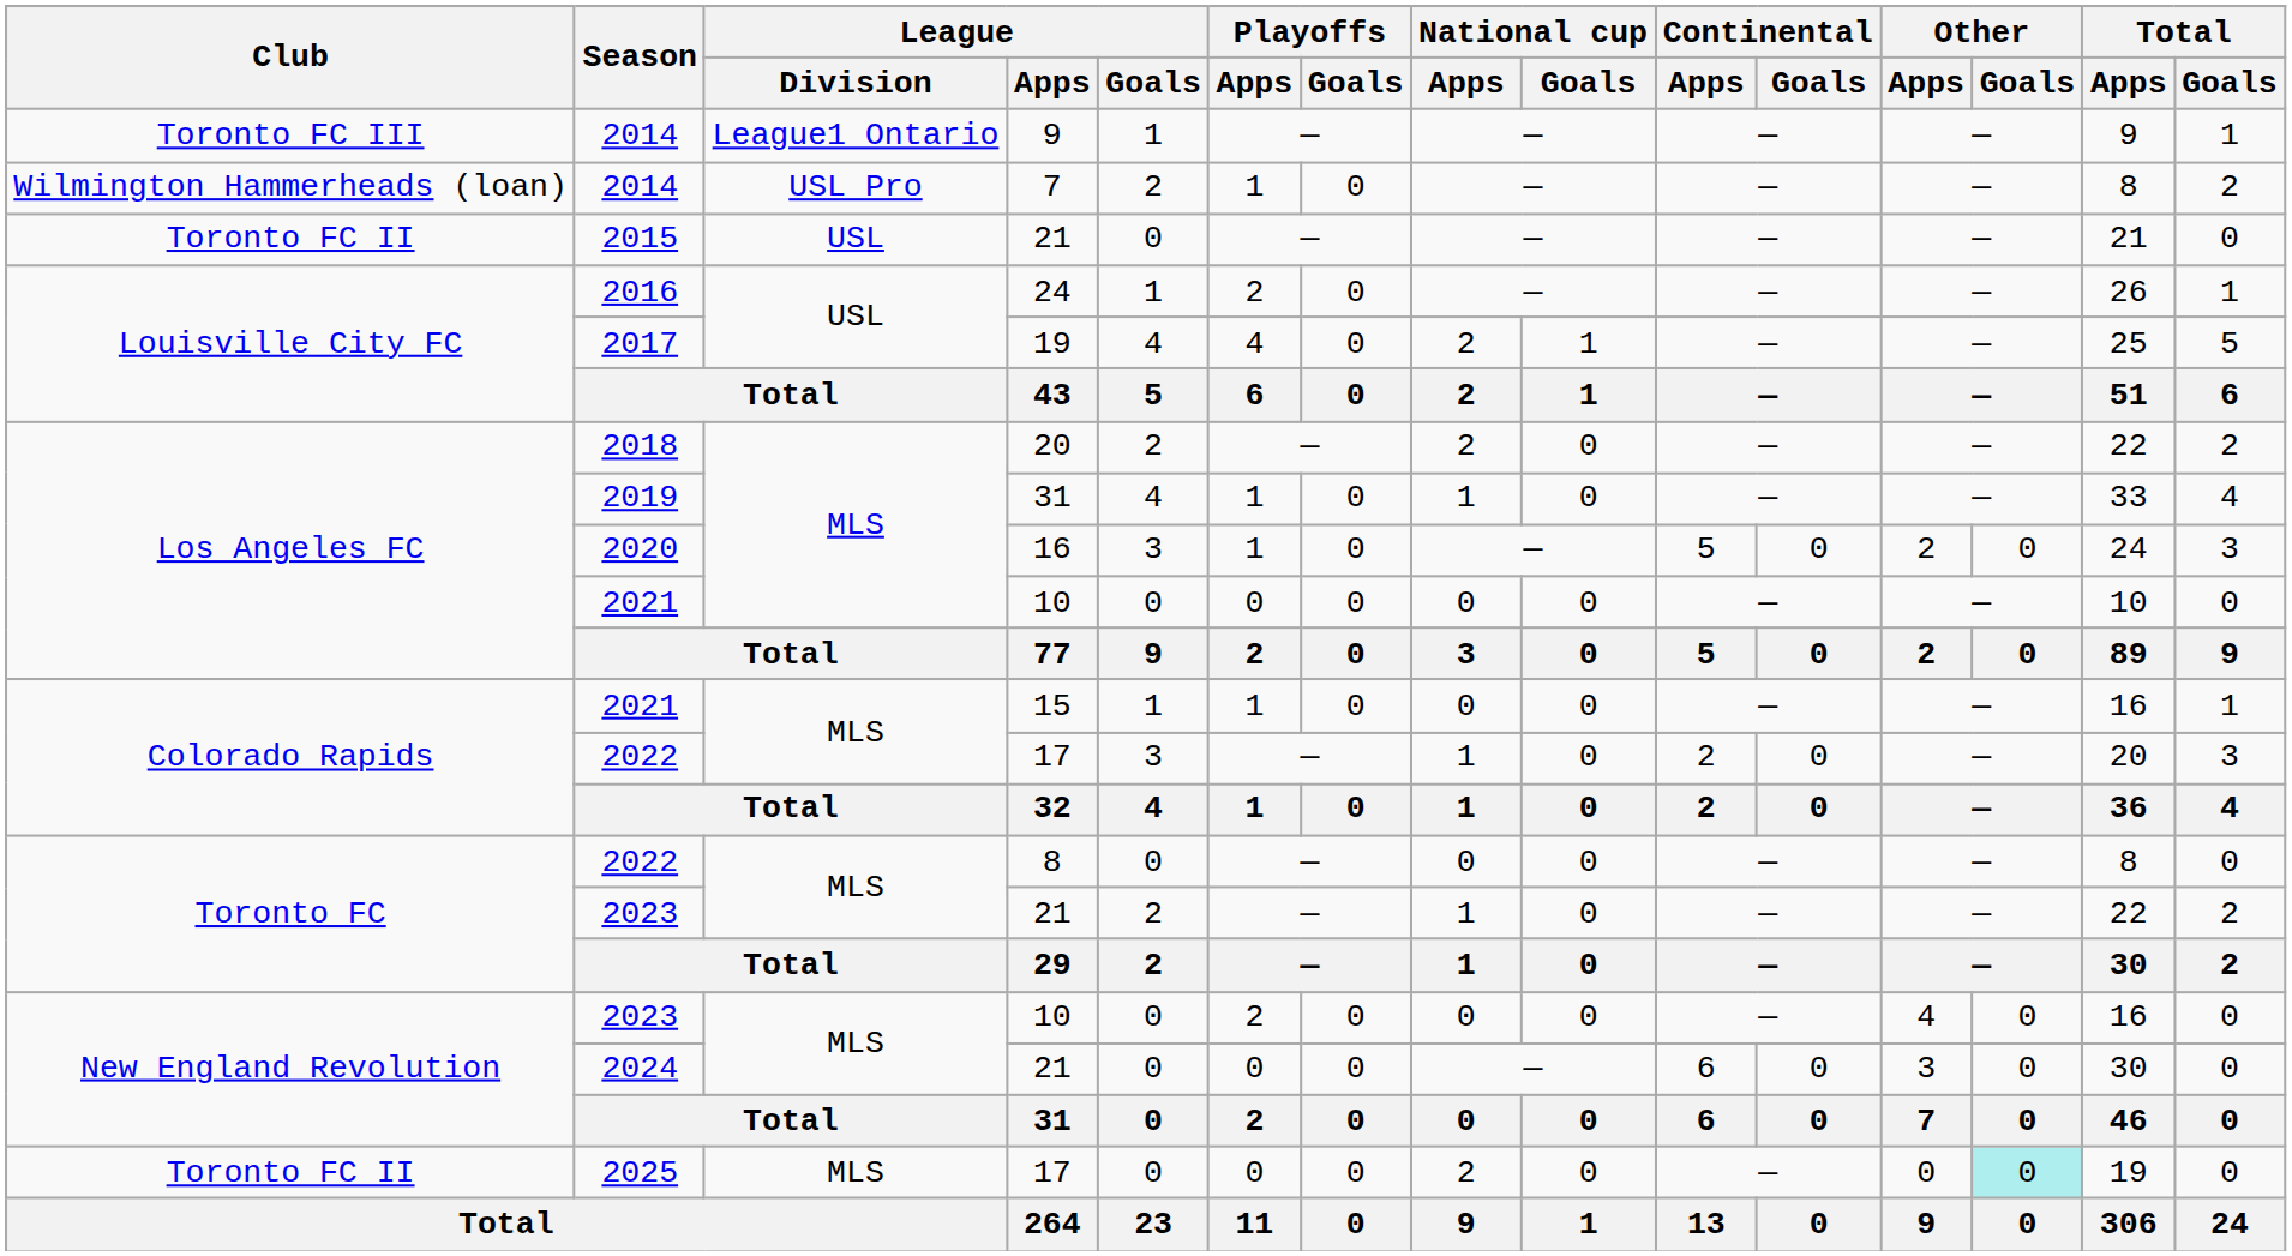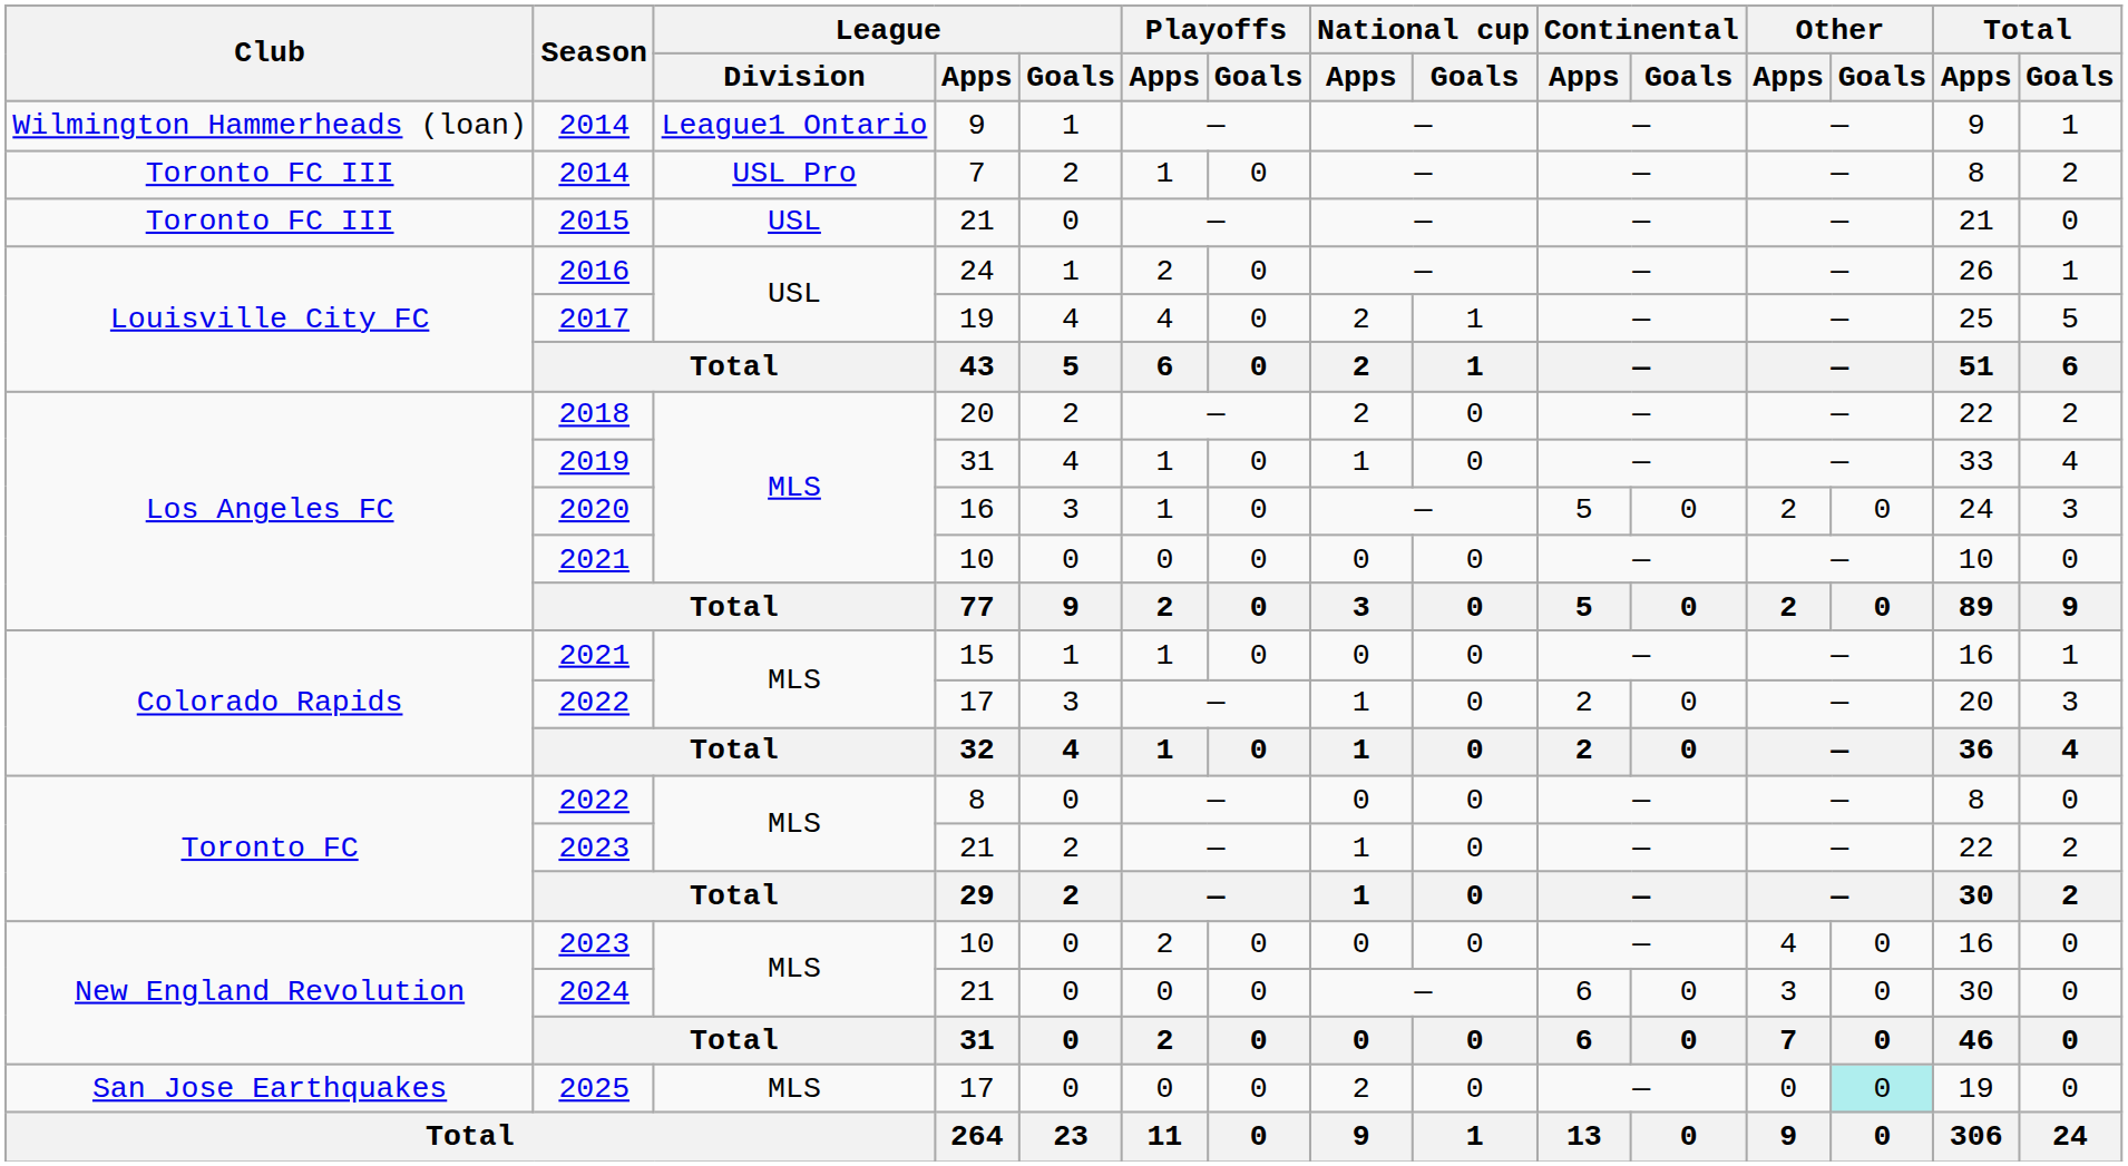 <table class="wikitable" style="text-align:center">
 <tr>
 <th rowspan="2">Club</th>
 <th rowspan="2">Season</th>
 <th colspan="3">League</th>
 <th colspan="2">Playoffs</th>
 <th colspan="2">National cup</th>
 <th colspan="2">Continental</th>
 <th colspan="2">Other</th>
 <th colspan="2">Total</th>
 </tr>
 <tr>
 <th>Division</th>
 <th>Apps</th>
 <th>Goals</th>
 <th>Apps</th>
 <th>Goals</th>
 <th>Apps</th>
 <th>Goals</th>
 <th>Apps</th>
 <th>Goals</th>
 <th>Apps</th>
 <th>Goals</th>
 <th>Apps</th>
 <th>Goals</th>
 </tr>
 <tr>
-<td><a href='#'>Toronto FC III</a></td>
+<td><a href='#'>Wilmington Hammerheads</a> (loan)</td>
 <td><a href='#'>2014</a></td>
 <td><a href='#'>League1 Ontario</a></td>
 <td>9</td>
 <td>1</td>
 <td colspan="2">—</td>
 <td colspan="2">—</td>
 <td colspan="2">—</td>
 <td colspan="2">—</td>
 <td>9</td>
 <td>1</td>
 </tr>
 <tr>
-<td><a href='#'>Wilmington Hammerheads</a> (loan)</td>
+<td><a href='#'>Toronto FC III</a></td>
 <td><a href='#'>2014</a></td>
 <td><a href='#'>USL Pro</a></td>
 <td>7</td>
 <td>2</td>
 <td>1</td>
 <td>0</td>
 <td colspan="2">—</td>
 <td colspan="2">—</td>
 <td colspan="2">—</td>
 <td>8</td>
 <td>2</td>
 </tr>
 <tr>
-<td><a href='#'>Toronto FC II</a></td>
+<td><a href='#'>Toronto FC III</a></td>
 <td><a href='#'>2015</a></td>
 <td><a href='#'>USL</a></td>
 <td>21</td>
 <td>0</td>
 <td colspan="2">—</td>
 <td colspan="2">—</td>
 <td colspan="2">—</td>
 <td colspan="2">—</td>
 <td>21</td>
 <td>0</td>
 </tr>
 <tr>
 <td rowspan="3"><a href='#'>Louisville City FC</a></td>
 <td><a href='#'>2016</a></td>
 <td rowspan="2">USL</td>
 <td>24</td>
 <td>1</td>
 <td>2</td>
 <td>0</td>
 <td colspan="2">—</td>
 <td colspan="2">—</td>
 <td colspan="2">—</td>
 <td>26</td>
 <td>1</td>
 </tr>
 <tr>
 <td><a href='#'>2017</a></td>
 <td>19</td>
 <td>4</td>
 <td>4</td>
 <td>0</td>
 <td>2</td>
 <td>1</td>
 <td colspan="2">—</td>
 <td colspan="2">—</td>
 <td>25</td>
 <td>5</td>
 </tr>
 <tr>
 <th colspan="2">Total</th>
 <th>43</th>
 <th>5</th>
 <th>6</th>
 <th>0</th>
 <th>2</th>
 <th>1</th>
 <th colspan="2">—</th>
 <th colspan="2">—</th>
 <th>51</th>
 <th>6</th>
 </tr>
 <tr>
 <td rowspan="5"><a href='#'>Los Angeles FC</a></td>
 <td><a href='#'>2018</a></td>
 <td rowspan="4"><a href='#'>MLS</a></td>
 <td>20</td>
 <td>2</td>
 <td colspan="2">—</td>
 <td>2</td>
 <td>0</td>
 <td colspan="2">—</td>
 <td colspan="2">—</td>
 <td>22</td>
 <td>2</td>
 </tr>
 <tr>
 <td><a href='#'>2019</a></td>
 <td>31</td>
 <td>4</td>
 <td>1</td>
 <td>0</td>
 <td>1</td>
 <td>0</td>
 <td colspan="2">—</td>
 <td colspan="2">—</td>
 <td>33</td>
 <td>4</td>
 </tr>
 <tr>
 <td><a href='#'>2020</a></td>
 <td>16</td>
 <td>3</td>
 <td>1</td>
 <td>0</td>
 <td colspan="2">—</td>
 <td>5</td>
 <td>0</td>
 <td>2</td>
 <td>0</td>
 <td>24</td>
 <td>3</td>
 </tr>
 <tr>
 <td><a href='#'>2021</a></td>
 <td>10</td>
 <td>0</td>
 <td>0</td>
 <td>0</td>
 <td>0</td>
 <td>0</td>
 <td colspan="2">—</td>
 <td colspan="2">—</td>
 <td>10</td>
 <td>0</td>
 </tr>
 <tr>
 <th colspan="2">Total</th>
 <th>77</th>
 <th>9</th>
 <th>2</th>
 <th>0</th>
 <th>3</th>
 <th>0</th>
 <th>5</th>
 <th>0</th>
 <th>2</th>
 <th>0</th>
 <th>89</th>
 <th>9</th>
 </tr>
 <tr>
 <td rowspan="3"><a href='#'>Colorado Rapids</a></td>
 <td><a href='#'>2021</a></td>
 <td rowspan="2">MLS</td>
 <td>15</td>
 <td>1</td>
 <td>1</td>
 <td>0</td>
 <td>0</td>
 <td>0</td>
 <td colspan="2">—</td>
 <td colspan="2">—</td>
 <td>16</td>
 <td>1</td>
 </tr>
 <tr>
 <td><a href='#'>2022</a></td>
 <td>17</td>
 <td>3</td>
 <td colspan="2">—</td>
 <td>1</td>
 <td>0</td>
 <td>2</td>
 <td>0</td>
 <td colspan="2">—</td>
 <td>20</td>
 <td>3</td>
 </tr>
 <tr>
 <th colspan="2">Total</th>
 <th>32</th>
 <th>4</th>
 <th>1</th>
 <th>0</th>
 <th>1</th>
 <th>0</th>
 <th>2</th>
 <th>0</th>
 <th colspan="2">—</th>
 <th>36</th>
 <th>4</th>
 </tr>
 <tr>
 <td rowspan="3"><a href='#'>Toronto FC</a></td>
 <td><a href='#'>2022</a></td>
 <td rowspan="2">MLS</td>
 <td>8</td>
 <td>0</td>
 <td colspan="2">—</td>
 <td>0</td>
 <td>0</td>
 <td colspan="2">—</td>
 <td colspan="2">—</td>
 <td>8</td>
 <td>0</td>
 </tr>
 <tr>
 <td><a href='#'>2023</a></td>
 <td>21</td>
 <td>2</td>
 <td colspan="2">—</td>
 <td>1</td>
 <td>0</td>
 <td colspan="2">—</td>
 <td colspan="2">—</td>
 <td>22</td>
 <td>2</td>
 </tr>
 <tr>
 <th colspan="2">Total</th>
 <th>29</th>
 <th>2</th>
 <th colspan="2">—</th>
 <th>1</th>
 <th>0</th>
 <th colspan="2">—</th>
 <th colspan="2">—</th>
 <th>30</th>
 <th>2</th>
 </tr>
 <tr>
 <td rowspan="3"><a href='#'>New England Revolution</a></td>
 <td><a href='#'>2023</a></td>
 <td rowspan="2">MLS</td>
 <td>10</td>
 <td>0</td>
 <td>2</td>
 <td>0</td>
 <td>0</td>
 <td>0</td>
 <td colspan="2">—</td>
 <td>4</td>
 <td>0</td>
 <td>16</td>
 <td>0</td>
 </tr>
 <tr>
 <td><a href='#'>2024</a></td>
 <td>21</td>
 <td>0</td>
 <td>0</td>
 <td>0</td>
 <td colspan="2">—</td>
 <td>6</td>
 <td>0</td>
 <td>3</td>
 <td>0</td>
 <td>30</td>
 <td>0</td>
 </tr>
 <tr>
 <th colspan="2">Total</th>
 <th>31</th>
 <th>0</th>
 <th>2</th>
 <th>0</th>
 <th>0</th>
 <th>0</th>
 <th>6</th>
 <th>0</th>
 <th>7</th>
 <th>0</th>
 <th>46</th>
 <th>0</th>
 </tr>
 <tr>
-<td><a href='#'>Toronto FC II</a></td>
+<td><a href='#'>San Jose Earthquakes</a></td>
 <td><a href='#'>2025</a></td>
 <td>MLS</td>
 <td>17</td>
 <td>0</td>
 <td>0</td>
 <td>0</td>
 <td>2</td>
 <td>0</td>
 <td colspan="2">—</td>
 <td>0</td>
 <td style="background: paleturquoise;">0</td>
 <td>19</td>
 <td>0</td>
 </tr>
 <tr>
 <th colspan="3">Total</th>
 <th>264</th>
 <th>23</th>
 <th>11</th>
 <th>0</th>
 <th>9</th>
 <th>1</th>
 <th>13</th>
 <th>0</th>
 <th>9</th>
 <th>0</th>
 <th>306</th>
 <th>24</th>
 </tr>
 </table>
